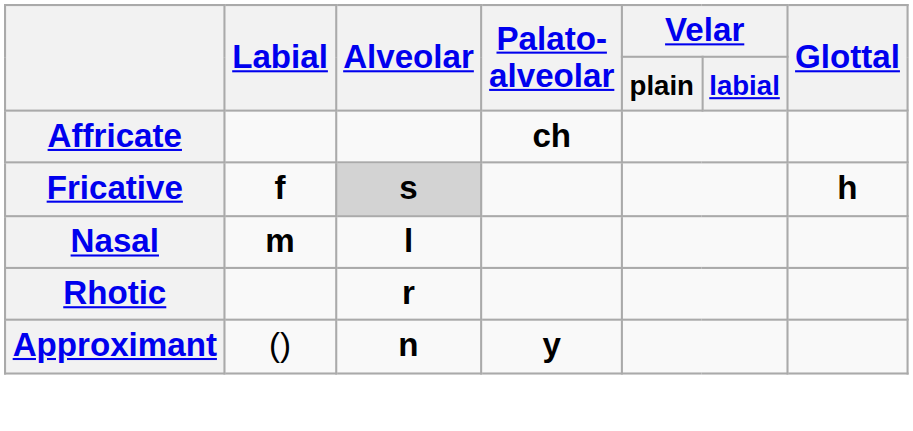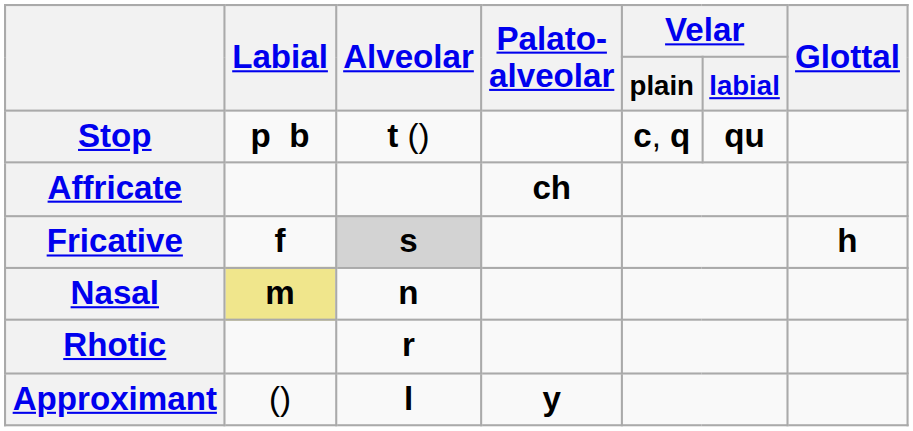 <table class="wikitable" style="text-align:center">
 <tr>
 <th rowspan="2"> </th>
 <th rowspan="2"><a href='#'>Labial</a></th>
 <th rowspan="2"><a href='#'>Alveolar</a></th>
 <th rowspan="2"><a href='#'>Palato-<br>alveolar</a></th>
 <th colspan="2"><a href='#'>Velar</a></th>
 <th rowspan="2"><a href='#'>Glottal</a></th>
 </tr>
 <tr>
 <th><small>plain</small></th>
 <th><a href='#'><small>labial</small></a></th>
+</tr>
+<tr>
+<th><a href='#'>Stop</a></th>
+<td><strong>p</strong>  <strong>b</strong> </td>
+<td><strong>t</strong>  ()</td>
+<td> </td>
+<td><strong>c</strong>, <strong>q</strong> </td>
+<td><strong>qu</strong> </td>
+<td> </td>
 </tr>
 <tr>
 <th><a href='#'>Affricate</a></th>
 <td> </td>
 <td> </td>
 <td><strong>ch</strong> </td>
 <td colspan="2"> </td>
 <td> </td>
 </tr>
 <tr>
 <th><a href='#'>Fricative</a></th>
 <td><strong>f</strong> </td>
 <td style="background: lightgrey;"><strong>s</strong> </td>
 <td> </td>
 <td colspan="2"> </td>
 <td><strong>h</strong> </td>
 </tr>
 <tr>
 <th><a href='#'>Nasal</a></th>
-<td><strong>m</strong> </td>
-<td><strong>l</strong> </td>
+<td style="background: khaki;"><strong>m</strong> </td>
+<td><strong>n</strong> </td>
 <td> </td>
 <td colspan="2"> </td>
 <td> </td>
 </tr>
 <tr>
 <th><a href='#'>Rhotic</a></th>
 <td> </td>
 <td><strong>r</strong> </td>
 <td> </td>
 <td colspan="2"> </td>
 <td> </td>
 </tr>
 <tr>
 <th><a href='#'>Approximant</a></th>
 <td>()</td>
-<td><strong>n</strong> </td>
+<td><strong>l</strong> </td>
 <td><strong>y</strong> </td>
 <td colspan="2"> </td>
 <td> </td>
 </tr>
 </table>
